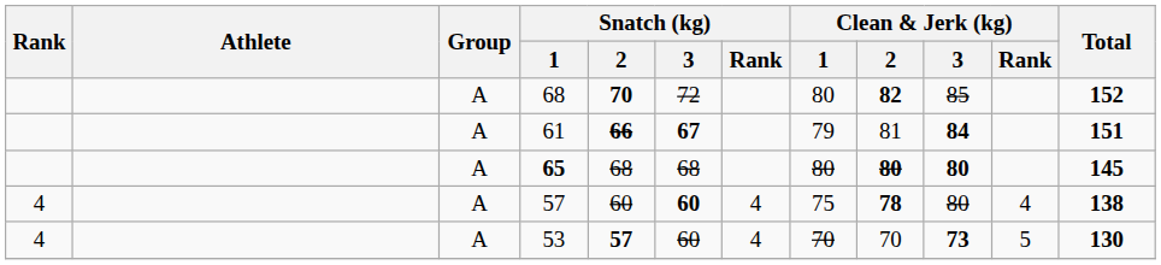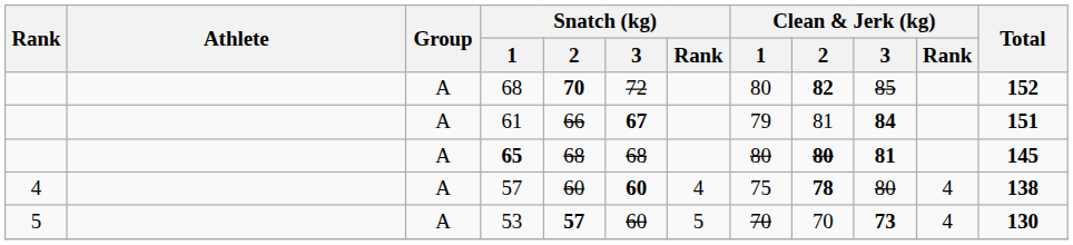 <table class = "wikitable" style="text-align:center;">
 <tr>
 <th rowspan=2 width=40>Rank</th>
 <th rowspan=2 width=250>Athlete</th>
 <th rowspan=2 width=50>Group</th>
 <th colspan=4>Snatch (kg)</th>
 <th colspan=4>Clean & Jerk (kg)</th>
 <th rowspan=2 width=60>Total</th>
 </tr>
 <tr>
 <th width=40>1</th>
 <th width=40>2</th>
 <th width=40>3</th>
 <th width=40>Rank</th>
 <th width=40>1</th>
 <th width=40>2</th>
 <th width=40>3</th>
 <th width=40>Rank</th>
 </tr>
 <tr>
 <td></td>
 <td align=left></td>
 <td>A</td>
 <td>68</td>
 <td><strong>70</strong></td>
 <td><s>72</s></td>
 <td></td>
 <td>80</td>
 <td><strong>82</strong></td>
 <td><s>85</s></td>
 <td></td>
 <td><strong>152</strong></td>
 </tr>
 <tr>
 <td></td>
 <td align=left></td>
 <td>A</td>
 <td>61</td>
-<td><strong><s>66</s></strong></td>
+<td><s>66</s></td>
 <td><strong>67</strong></td>
 <td></td>
 <td>79</td>
 <td>81</td>
 <td><strong>84</strong></td>
 <td></td>
 <td><strong>151</strong></td>
 </tr>
 <tr>
 <td></td>
 <td align=left></td>
 <td>A</td>
 <td><strong>65</strong></td>
 <td><s>68</s></td>
 <td><s>68</s></td>
 <td></td>
 <td><s>80</s></td>
 <td><strong><s>80</s></strong></td>
-<td><strong>80</strong></td>
+<td><strong>81</strong></td>
 <td></td>
 <td><strong>145</strong></td>
 </tr>
 <tr>
 <td>4</td>
 <td align=left></td>
 <td>A</td>
 <td>57</td>
 <td><s>60</s></td>
 <td><strong>60</strong></td>
 <td>4</td>
 <td>75</td>
 <td><strong>78</strong></td>
 <td><s>80</s></td>
 <td>4</td>
 <td><strong>138</strong></td>
 </tr>
 <tr>
-<td>4</td>
+<td>5</td>
 <td align=left></td>
 <td>A</td>
 <td>53</td>
 <td><strong>57</strong></td>
 <td><s>60</s></td>
-<td>4</td>
+<td>5</td>
 <td><s>70</s></td>
 <td>70</td>
 <td><strong>73</strong></td>
-<td>5</td>
+<td>4</td>
 <td><strong>130</strong></td>
 </tr>
 <tr>
 </tr>
 </table>
